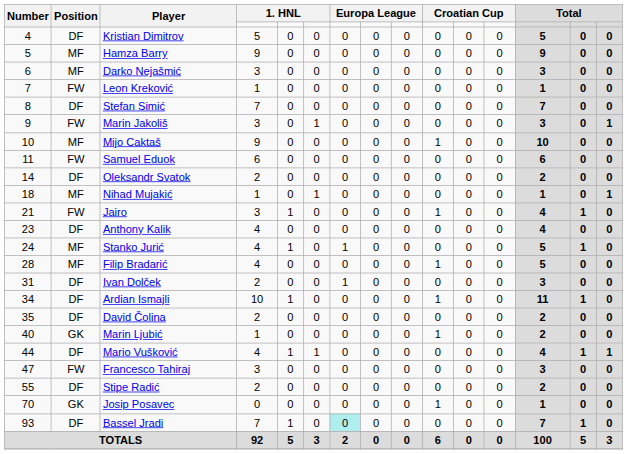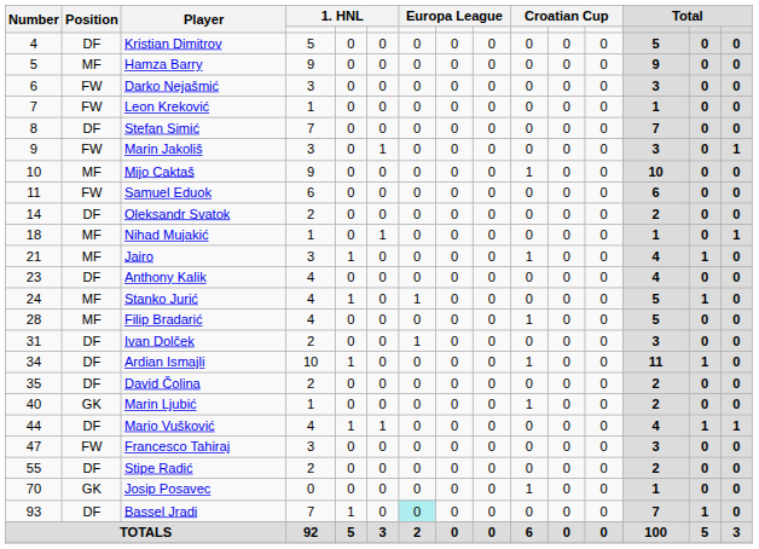 <table class="wikitable" style="font-size: 95%; text-align: center;">
 <tr>
 <th width=40 rowspan="2"  align="center">Number</th>
 <th width=40 rowspan="2"  align="center">Position</th>
 <th width=180 rowspan="2"  align="center">Player</th>
 <th width=120 colspan="3" align="center">1. HNL</th>
 <th width=120 colspan="3" align="center">Europa League</th>
 <th width=120 colspan="3" align="center">Croatian Cup</th>
 <th width=140 colspan="3" align="center" style="background: #DCDCDC">Total</th>
 </tr>
 <tr>
 <td></td>
 <td></td>
 <td></td>
 <td></td>
 <td></td>
 <td></td>
 <td></td>
 <td></td>
 <td></td>
 <th style="background: #DCDCDC"></th>
 <th style="background: #DCDCDC"></th>
 <th style="background: #DCDCDC"></th>
 </tr>
 <tr>
 <td>4</td>
 <td>DF</td>
 <td style="text-align:left;"> <a href='#'>Kristian Dimitrov</a></td>
 <td>5</td>
 <td>0</td>
 <td>0</td>
 <td>0</td>
 <td>0</td>
 <td>0</td>
 <td>0</td>
 <td>0</td>
 <td>0</td>
 <th style="background: #DCDCDC">5</th>
 <th style="background: #DCDCDC">0</th>
 <th style="background: #DCDCDC">0</th>
 </tr>
 <tr>
 <td>5</td>
 <td>MF</td>
 <td style="text-align:left;"> <a href='#'>Hamza Barry</a></td>
 <td>9</td>
 <td>0</td>
 <td>0</td>
 <td>0</td>
 <td>0</td>
 <td>0</td>
 <td>0</td>
 <td>0</td>
 <td>0</td>
 <th style="background: #DCDCDC">9</th>
 <th style="background: #DCDCDC">0</th>
 <th style="background: #DCDCDC">0</th>
 </tr>
 <tr>
 <td>6</td>
-<td>MF</td>
+<td>FW</td>
 <td style="text-align:left;"> <a href='#'>Darko Nejašmić</a></td>
 <td>3</td>
 <td>0</td>
 <td>0</td>
 <td>0</td>
 <td>0</td>
 <td>0</td>
 <td>0</td>
 <td>0</td>
 <td>0</td>
 <th style="background: #DCDCDC">3</th>
 <th style="background: #DCDCDC">0</th>
 <th style="background: #DCDCDC">0</th>
 </tr>
 <tr>
 <td>7</td>
 <td>FW</td>
 <td style="text-align:left;"> <a href='#'>Leon Kreković</a></td>
 <td>1</td>
 <td>0</td>
 <td>0</td>
 <td>0</td>
 <td>0</td>
 <td>0</td>
 <td>0</td>
 <td>0</td>
 <td>0</td>
 <th style="background: #DCDCDC">1</th>
 <th style="background: #DCDCDC">0</th>
 <th style="background: #DCDCDC">0</th>
 </tr>
 <tr>
 <td>8</td>
 <td>DF</td>
 <td style="text-align:left;"> <a href='#'>Stefan Simić</a></td>
 <td>7</td>
 <td>0</td>
 <td>0</td>
 <td>0</td>
 <td>0</td>
 <td>0</td>
 <td>0</td>
 <td>0</td>
 <td>0</td>
 <th style="background: #DCDCDC">7</th>
 <th style="background: #DCDCDC">0</th>
 <th style="background: #DCDCDC">0</th>
 </tr>
 <tr>
 <td>9</td>
 <td>FW</td>
 <td style="text-align:left;"> <a href='#'>Marin Jakoliš</a></td>
 <td>3</td>
 <td>0</td>
 <td>1</td>
 <td>0</td>
 <td>0</td>
 <td>0</td>
 <td>0</td>
 <td>0</td>
 <td>0</td>
 <th style="background: #DCDCDC">3</th>
 <th style="background: #DCDCDC">0</th>
 <th style="background: #DCDCDC">1</th>
 </tr>
 <tr>
 <td>10</td>
 <td>MF</td>
 <td style="text-align:left;"> <a href='#'>Mijo Caktaš</a></td>
 <td>9</td>
 <td>0</td>
 <td>0</td>
 <td>0</td>
 <td>0</td>
 <td>0</td>
 <td>1</td>
 <td>0</td>
 <td>0</td>
 <th style="background: #DCDCDC">10</th>
 <th style="background: #DCDCDC">0</th>
 <th style="background: #DCDCDC">0</th>
 </tr>
 <tr>
 <td>11</td>
 <td>FW</td>
 <td style="text-align:left;"> <a href='#'>Samuel Eduok</a></td>
 <td>6</td>
 <td>0</td>
 <td>0</td>
 <td>0</td>
 <td>0</td>
 <td>0</td>
 <td>0</td>
 <td>0</td>
 <td>0</td>
 <th style="background: #DCDCDC">6</th>
 <th style="background: #DCDCDC">0</th>
 <th style="background: #DCDCDC">0</th>
 </tr>
 <tr>
 <td>14</td>
 <td>DF</td>
 <td style="text-align:left;"> <a href='#'>Oleksandr Svatok</a></td>
 <td>2</td>
 <td>0</td>
 <td>0</td>
 <td>0</td>
 <td>0</td>
 <td>0</td>
 <td>0</td>
 <td>0</td>
 <td>0</td>
 <th style="background: #DCDCDC">2</th>
 <th style="background: #DCDCDC">0</th>
 <th style="background: #DCDCDC">0</th>
 </tr>
 <tr>
 <td>18</td>
 <td>MF</td>
 <td style="text-align:left;"> <a href='#'>Nihad Mujakić</a></td>
 <td>1</td>
 <td>0</td>
 <td>1</td>
 <td>0</td>
 <td>0</td>
 <td>0</td>
 <td>0</td>
 <td>0</td>
 <td>0</td>
 <th style="background: #DCDCDC">1</th>
 <th style="background: #DCDCDC">0</th>
 <th style="background: #DCDCDC">1</th>
 </tr>
 <tr>
 <td>21</td>
-<td>FW</td>
+<td>MF</td>
 <td style="text-align:left;"> <a href='#'>Jairo</a></td>
 <td>3</td>
 <td>1</td>
 <td>0</td>
 <td>0</td>
 <td>0</td>
 <td>0</td>
 <td>1</td>
 <td>0</td>
 <td>0</td>
 <th style="background: #DCDCDC">4</th>
 <th style="background: #DCDCDC">1</th>
 <th style="background: #DCDCDC">0</th>
 </tr>
 <tr>
 <td>23</td>
 <td>DF</td>
 <td style="text-align:left;"> <a href='#'>Anthony Kalik</a></td>
 <td>4</td>
 <td>0</td>
 <td>0</td>
 <td>0</td>
 <td>0</td>
 <td>0</td>
 <td>0</td>
 <td>0</td>
 <td>0</td>
 <th style="background: #DCDCDC">4</th>
 <th style="background: #DCDCDC">0</th>
 <th style="background: #DCDCDC">0</th>
 </tr>
 <tr>
 <td>24</td>
 <td>MF</td>
 <td style="text-align:left;"> <a href='#'>Stanko Jurić</a></td>
 <td>4</td>
 <td>1</td>
 <td>0</td>
 <td>1</td>
 <td>0</td>
 <td>0</td>
 <td>0</td>
 <td>0</td>
 <td>0</td>
 <th style="background: #DCDCDC">5</th>
 <th style="background: #DCDCDC">1</th>
 <th style="background: #DCDCDC">0</th>
 </tr>
 <tr>
 <td>28</td>
 <td>MF</td>
 <td style="text-align:left;"> <a href='#'>Filip Bradarić</a></td>
 <td>4</td>
 <td>0</td>
 <td>0</td>
 <td>0</td>
 <td>0</td>
 <td>0</td>
 <td>1</td>
 <td>0</td>
 <td>0</td>
 <th style="background: #DCDCDC">5</th>
 <th style="background: #DCDCDC">0</th>
 <th style="background: #DCDCDC">0</th>
 </tr>
 <tr>
 <td>31</td>
 <td>DF</td>
 <td style="text-align:left;"> <a href='#'>Ivan Dolček</a></td>
 <td>2</td>
 <td>0</td>
 <td>0</td>
 <td>1</td>
 <td>0</td>
 <td>0</td>
 <td>0</td>
 <td>0</td>
 <td>0</td>
 <th style="background: #DCDCDC">3</th>
 <th style="background: #DCDCDC">0</th>
 <th style="background: #DCDCDC">0</th>
 </tr>
 <tr>
 <td>34</td>
 <td>DF</td>
 <td style="text-align:left;"> <a href='#'>Ardian Ismajli</a></td>
 <td>10</td>
 <td>1</td>
 <td>0</td>
 <td>0</td>
 <td>0</td>
 <td>0</td>
 <td>1</td>
 <td>0</td>
 <td>0</td>
 <th style="background: #DCDCDC">11</th>
 <th style="background: #DCDCDC">1</th>
 <th style="background: #DCDCDC">0</th>
 </tr>
 <tr>
 <td>35</td>
 <td>DF</td>
 <td style="text-align:left;"> <a href='#'>David Čolina</a></td>
 <td>2</td>
 <td>0</td>
 <td>0</td>
 <td>0</td>
 <td>0</td>
 <td>0</td>
 <td>0</td>
 <td>0</td>
 <td>0</td>
 <th style="background: #DCDCDC">2</th>
 <th style="background: #DCDCDC">0</th>
 <th style="background: #DCDCDC">0</th>
 </tr>
 <tr>
 <td>40</td>
 <td>GK</td>
 <td style="text-align:left;"> <a href='#'>Marin Ljubić</a></td>
 <td>1</td>
 <td>0</td>
 <td>0</td>
 <td>0</td>
 <td>0</td>
 <td>0</td>
 <td>1</td>
 <td>0</td>
 <td>0</td>
 <th style="background: #DCDCDC">2</th>
 <th style="background: #DCDCDC">0</th>
 <th style="background: #DCDCDC">0</th>
 </tr>
 <tr>
 <td>44</td>
 <td>DF</td>
 <td style="text-align:left;"> <a href='#'>Mario Vušković</a></td>
 <td>4</td>
 <td>1</td>
 <td>1</td>
 <td>0</td>
 <td>0</td>
 <td>0</td>
 <td>0</td>
 <td>0</td>
 <td>0</td>
 <th style="background: #DCDCDC">4</th>
 <th style="background: #DCDCDC">1</th>
 <th style="background: #DCDCDC">1</th>
 </tr>
 <tr>
 <td>47</td>
 <td>FW</td>
 <td style="text-align:left;"> <a href='#'>Francesco Tahiraj</a></td>
 <td>3</td>
 <td>0</td>
 <td>0</td>
 <td>0</td>
 <td>0</td>
 <td>0</td>
 <td>0</td>
 <td>0</td>
 <td>0</td>
 <th style="background: #DCDCDC">3</th>
 <th style="background: #DCDCDC">0</th>
 <th style="background: #DCDCDC">0</th>
 </tr>
 <tr>
 <td>55</td>
 <td>DF</td>
 <td style="text-align:left;"> <a href='#'>Stipe Radić</a></td>
 <td>2</td>
 <td>0</td>
 <td>0</td>
 <td>0</td>
 <td>0</td>
 <td>0</td>
 <td>0</td>
 <td>0</td>
 <td>0</td>
 <th style="background: #DCDCDC">2</th>
 <th style="background: #DCDCDC">0</th>
 <th style="background: #DCDCDC">0</th>
 </tr>
 <tr>
 <td>70</td>
 <td>GK</td>
 <td style="text-align:left;"> <a href='#'>Josip Posavec</a></td>
 <td>0</td>
 <td>0</td>
 <td>0</td>
 <td>0</td>
 <td>0</td>
 <td>0</td>
 <td>1</td>
 <td>0</td>
 <td>0</td>
 <th style="background: #DCDCDC">1</th>
 <th style="background: #DCDCDC">0</th>
 <th style="background: #DCDCDC">0</th>
 </tr>
 <tr>
 <td>93</td>
 <td>DF</td>
 <td style="text-align:left;"> <a href='#'>Bassel Jradi</a></td>
 <td>7</td>
 <td>1</td>
 <td>0</td>
 <td style="background: paleturquoise;">0</td>
 <td>0</td>
 <td>0</td>
 <td>0</td>
 <td>0</td>
 <td>0</td>
 <th style="background: #DCDCDC">7</th>
 <th style="background: #DCDCDC">1</th>
 <th style="background: #DCDCDC">0</th>
 </tr>
 <tr>
 <th colspan="3" align="center" style="background: #DCDCDC">TOTALS</th>
 <th style="background: #DCDCDC">92</th>
 <th style="background: #DCDCDC">5</th>
 <th style="background: #DCDCDC">3</th>
 <th style="background: #DCDCDC">2</th>
 <th style="background: #DCDCDC">0</th>
 <th style="background: #DCDCDC">0</th>
 <th style="background: #DCDCDC">6</th>
 <th style="background: #DCDCDC">0</th>
 <th style="background: #DCDCDC">0</th>
 <th style="background: #DCDCDC">100</th>
 <th style="background: #DCDCDC">5</th>
 <th style="background: #DCDCDC">3</th>
 </tr>
 <tr>
 </tr>
 </table>
